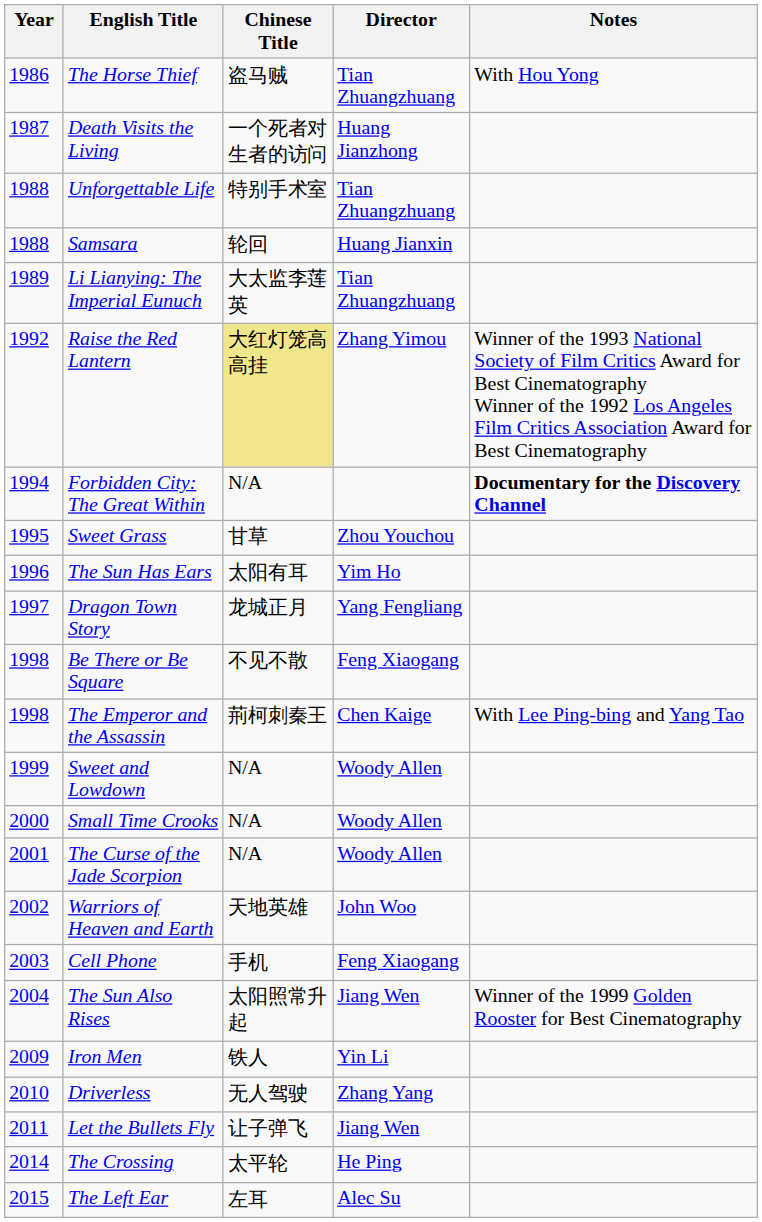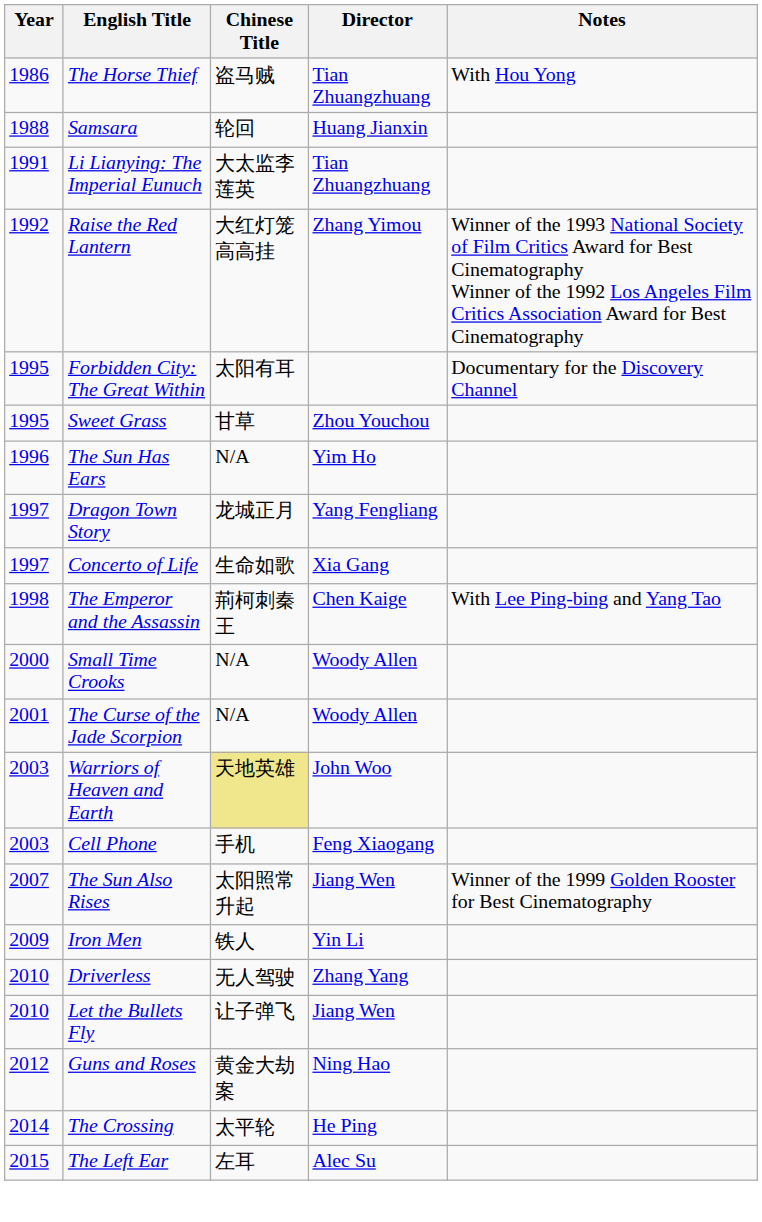 <table class="wikitable">
 <tr>
 <th align="left" valign="top" width="40">Year</th>
 <th align="left" valign="top">English Title</th>
 <th align="left" valign="top">Chinese Title</th>
 <th align="left" valign="top">Director</th>
 <th align="left" valign="top">Notes</th>
 </tr>
 <tr>
 <td align="left" valign="top"><a href='#'>1986</a></td>
 <td align="left" valign="top"><em><a href='#'>The Horse Thief</a></em></td>
 <td align="left" valign="top">盗马贼</td>
 <td align="left" valign="top"><a href='#'>Tian Zhuangzhuang</a></td>
 <td align="left" valign="top">With <a href='#'>Hou Yong</a></td>
 </tr>
 <tr>
-<td align="left" valign="top"><a href='#'>1987</a></td>
-<td align="left" valign="top"><em><a href='#'>Death Visits the Living</a></em></td>
-<td align="left" valign="top">一个死者对生者的访问</td>
-<td align="left" valign="top"><a href='#'>Huang Jianzhong</a></td>
-<td align="left" valign="top"></td>
-</tr>
-<tr>
-<td align="left" valign="top"><a href='#'>1988</a></td>
-<td align="left" valign="top"><em><a href='#'>Unforgettable Life</a></em></td>
-<td align="left" valign="top">特别手术室</td>
-<td align="left" valign="top"><a href='#'>Tian Zhuangzhuang</a></td>
-<td align="left" valign="top"></td>
-</tr>
-<tr>
 <td align="left" valign="top"><a href='#'>1988</a></td>
 <td align="left" valign="top"><em><a href='#'>Samsara</a></em></td>
 <td align="left" valign="top">轮回</td>
 <td align="left" valign="top"><a href='#'>Huang Jianxin</a></td>
 <td align="left" valign="top"></td>
 </tr>
 <tr>
-<td align="left" valign="top"><a href='#'>1989</a></td>
+<td align="left" valign="top"><a href='#'>1991</a></td>
 <td align="left" valign="top"><em><a href='#'>Li Lianying: The Imperial Eunuch</a></em></td>
 <td align="left" valign="top">大太监李莲英</td>
 <td align="left" valign="top"><a href='#'>Tian Zhuangzhuang</a></td>
 <td align="left" valign="top"></td>
 </tr>
 <tr>
 <td align="left" valign="top"><a href='#'>1992</a></td>
 <td align="left" valign="top"><em><a href='#'>Raise the Red Lantern</a></em></td>
-<td align="left" valign="top" style="background: khaki;">大红灯笼高高挂</td>
+<td align="left" valign="top">大红灯笼高高挂</td>
 <td align="left" valign="top"><a href='#'>Zhang Yimou</a></td>
 <td align="left" valign="top">Winner of the 1993 <a href='#'>National Society of Film Critics</a> Award for Best Cinematography<br>Winner of the 1992 <a href='#'>Los Angeles Film Critics Association</a> Award for Best Cinematography</td>
 </tr>
 <tr>
-<td align="left" valign="top"><a href='#'>1994</a></td>
+<td align="left" valign="top"><a href='#'>1995</a></td>
 <td align="left" valign="top"><em><a href='#'>Forbidden City: The Great Within</a></em></td>
-<td align="left" valign="top">N/A</td>
+<td align="left" valign="top">太阳有耳</td>
 <td align="left" valign="top"></td>
-<td align="left" valign="top"><strong>Documentary for the <a href='#'>Discovery Channel</a></strong></td>
+<td align="left" valign="top">Documentary for the <a href='#'>Discovery Channel</a></td>
 </tr>
 <tr>
 <td align="left" valign="top"><a href='#'>1995</a></td>
 <td align="left" valign="top"><em><a href='#'>Sweet Grass</a></em></td>
 <td align="left" valign="top">甘草</td>
 <td align="left" valign="top"><a href='#'>Zhou Youchou</a></td>
 <td align="left" valign="top"></td>
 </tr>
 <tr>
 <td align="left" valign="top"><a href='#'>1996</a></td>
 <td align="left" valign="top"><em><a href='#'>The Sun Has Ears</a></em></td>
-<td align="left" valign="top">太阳有耳</td>
+<td align="left" valign="top">N/A</td>
 <td align="left" valign="top"><a href='#'>Yim Ho</a></td>
 <td align="left" valign="top"></td>
 </tr>
 <tr>
 <td align="left" valign="top"><a href='#'>1997</a></td>
 <td align="left" valign="top"><em><a href='#'>Dragon Town Story</a></em></td>
 <td align="left" valign="top">龙城正月</td>
 <td align="left" valign="top"><a href='#'>Yang Fengliang</a></td>
 <td align="left" valign="top"></td>
 </tr>
 <tr>
-<td align="left" valign="top"><a href='#'>1998</a></td>
-<td align="left" valign="top"><em><a href='#'>Be There or Be Square</a></em></td>
-<td align="left" valign="top">不见不散</td>
-<td align="left" valign="top"><a href='#'>Feng Xiaogang</a></td>
+<td align="left" valign="top"><a href='#'>1997</a></td>
+<td align="left" valign="top"><em><a href='#'>Concerto of Life</a></em></td>
+<td align="left" valign="top">生命如歌</td>
+<td align="left" valign="top"><a href='#'>Xia Gang</a></td>
 <td align="left" valign="top"></td>
 </tr>
 <tr>
 <td align="left" valign="top"><a href='#'>1998</a></td>
 <td align="left" valign="top"><em><a href='#'>The Emperor and the Assassin</a></em></td>
 <td align="left" valign="top">荊柯刺秦王</td>
 <td align="left" valign="top"><a href='#'>Chen Kaige</a></td>
 <td align="left" valign="top">With <a href='#'>Lee Ping-bing</a> and <a href='#'>Yang Tao</a></td>
-</tr>
-<tr>
-<td align="left" valign="top"><a href='#'>1999</a></td>
-<td align="left" valign="top"><em><a href='#'>Sweet and Lowdown</a></em></td>
-<td align="left" valign="top">N/A</td>
-<td align="left" valign="top"><a href='#'>Woody Allen</a></td>
-<td align="left" valign="top"></td>
 </tr>
 <tr>
 <td align="left" valign="top"><a href='#'>2000</a></td>
 <td align="left" valign="top"><em><a href='#'>Small Time Crooks</a></em></td>
 <td align="left" valign="top">N/A</td>
 <td align="left" valign="top"><a href='#'>Woody Allen</a></td>
 <td align="left" valign="top"></td>
 </tr>
 <tr>
 <td align="left" valign="top"><a href='#'>2001</a></td>
 <td align="left" valign="top"><em><a href='#'>The Curse of the Jade Scorpion</a></em></td>
 <td align="left" valign="top">N/A</td>
 <td align="left" valign="top"><a href='#'>Woody Allen</a></td>
 <td align="left" valign="top"></td>
 </tr>
 <tr>
-<td align="left" valign="top"><a href='#'>2002</a></td>
+<td align="left" valign="top"><a href='#'>2003</a></td>
 <td align="left" valign="top"><em><a href='#'>Warriors of Heaven and Earth</a></em></td>
-<td align="left" valign="top">天地英雄</td>
+<td align="left" valign="top" style="background: khaki;">天地英雄</td>
 <td align="left" valign="top"><a href='#'>John Woo</a></td>
 <td align="left" valign="top"></td>
 </tr>
 <tr>
 <td align="left" valign="top"><a href='#'>2003</a></td>
 <td align="left" valign="top"><em><a href='#'>Cell Phone</a></em></td>
 <td align="left" valign="top">手机</td>
 <td align="left" valign="top"><a href='#'>Feng Xiaogang</a></td>
 <td align="left" valign="top"></td>
 </tr>
 <tr>
-<td align="left" valign="top"><a href='#'>2004</a></td>
+<td align="left" valign="top"><a href='#'>2007</a></td>
 <td align="left" valign="top"><em><a href='#'>The Sun Also Rises</a></em></td>
 <td align="left" valign="top">太阳照常升起</td>
 <td align="left" valign="top"><a href='#'>Jiang Wen</a></td>
 <td align="left" valign="top">Winner of the 1999 <a href='#'>Golden Rooster</a> for Best Cinematography</td>
 </tr>
 <tr>
 <td align="left" valign="top"><a href='#'>2009</a></td>
 <td align="left" valign="top"><em><a href='#'>Iron Men</a></em></td>
 <td align="left" valign="top">铁人</td>
 <td align="left" valign="top"><a href='#'>Yin Li</a></td>
 <td align="left" valign="top"></td>
 </tr>
 <tr>
 <td align="left" valign="top"><a href='#'>2010</a></td>
 <td align="left" valign="top"><em><a href='#'>Driverless</a></em></td>
 <td align="left" valign="top">无人驾驶</td>
 <td align="left" valign="top"><a href='#'>Zhang Yang</a></td>
 <td align="left" valign="top"></td>
 </tr>
 <tr>
-<td align="left" valign="top"><a href='#'>2011</a></td>
+<td align="left" valign="top"><a href='#'>2010</a></td>
 <td align="left" valign="top"><em><a href='#'>Let the Bullets Fly</a></em></td>
 <td align="left" valign="top">让子弹飞</td>
 <td align="left" valign="top"><a href='#'>Jiang Wen</a></td>
+<td align="left" valign="top"></td>
+</tr>
+<tr>
+<td align="left" valign="top"><a href='#'>2012</a></td>
+<td align="left" valign="top"><em><a href='#'>Guns and Roses</a></em></td>
+<td align="left" valign="top">黄金大劫案</td>
+<td align="left" valign="top"><a href='#'>Ning Hao</a></td>
 <td align="left" valign="top"></td>
 </tr>
 <tr>
 <td align="left" valign="top"><a href='#'>2014</a></td>
 <td align="left" valign="top"><em><a href='#'>The Crossing</a></em></td>
 <td align="left" valign="top">太平轮</td>
 <td align="left" valign="top"><a href='#'>He Ping</a></td>
 <td align="left" valign="top"></td>
 </tr>
 <tr>
 <td align="left" valign="top"><a href='#'>2015</a></td>
 <td align="left" valign="top"><em><a href='#'>The Left Ear</a></em></td>
 <td align="left" valign="top">左耳</td>
 <td align="left" valign="top"><a href='#'>Alec Su</a></td>
 <td align="left" valign="top"></td>
 </tr>
 </table>
